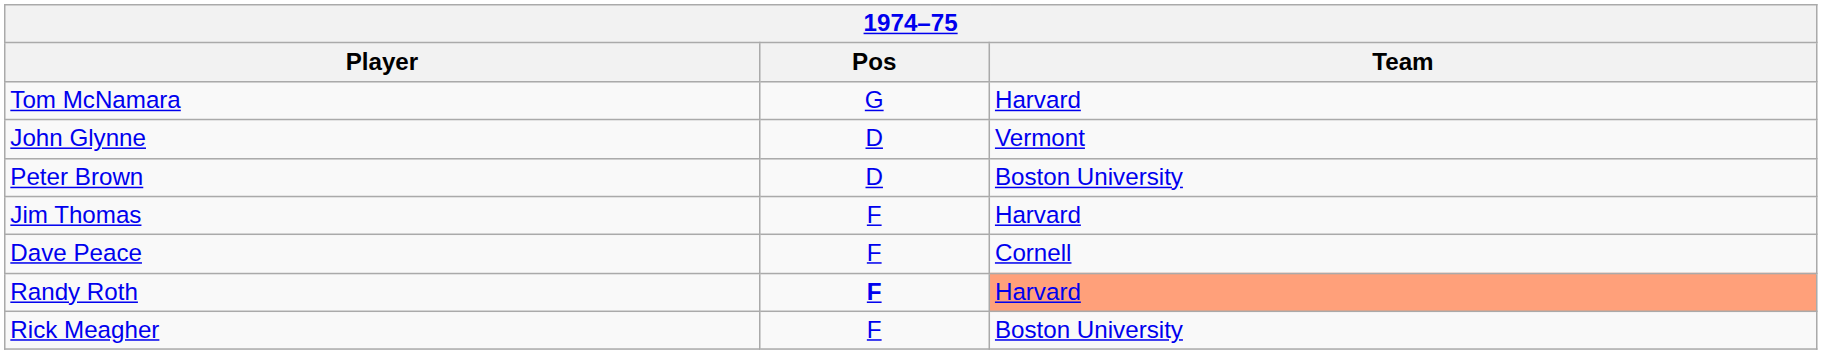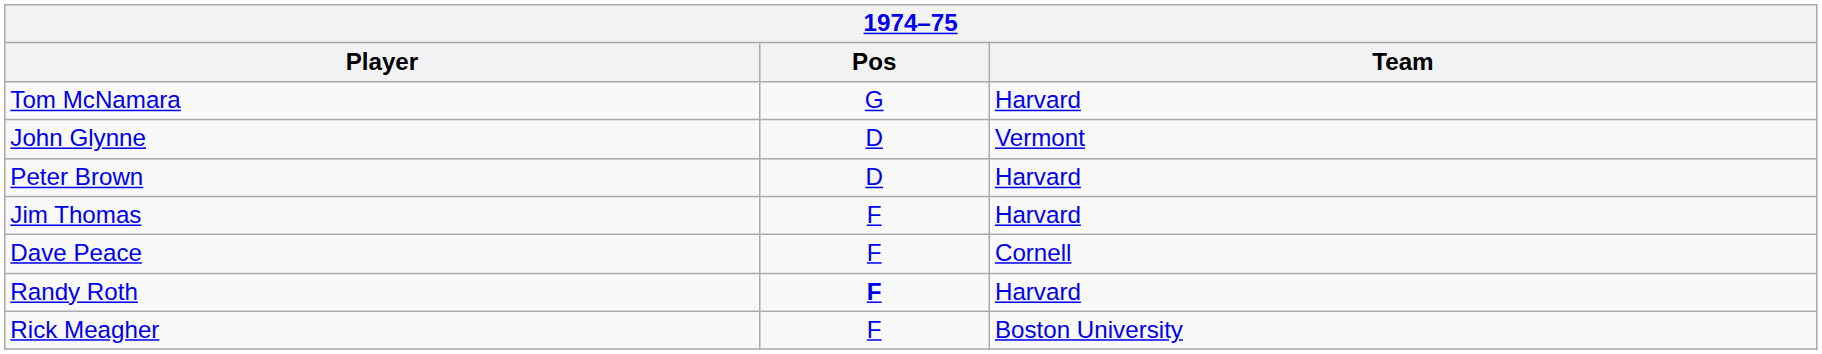 <table class="wikitable" width=95%>
 <tr>
 <th colspan=3><a href='#'>1974–75</a></th>
 </tr>
 <tr>
 <th>Player</th>
 <th>Pos</th>
 <th>Team</th>
 </tr>
 <tr>
 <td><a href='#'>Tom McNamara</a></td>
 <td align=center><a href='#'>G</a></td>
 <td><a href='#'>Harvard</a></td>
 </tr>
 <tr>
 <td><a href='#'>John Glynne</a></td>
 <td align=center><a href='#'>D</a></td>
 <td><a href='#'>Vermont</a></td>
 </tr>
 <tr>
 <td><a href='#'>Peter Brown</a></td>
 <td align=center><a href='#'>D</a></td>
-<td><a href='#'>Boston University</a></td>
+<td><a href='#'>Harvard</a></td>
 </tr>
 <tr>
 <td><a href='#'>Jim Thomas</a></td>
 <td align=center><a href='#'>F</a></td>
 <td><a href='#'>Harvard</a></td>
 </tr>
 <tr>
 <td><a href='#'>Dave Peace</a></td>
 <td align=center><a href='#'>F</a></td>
 <td><a href='#'>Cornell</a></td>
 </tr>
 <tr>
 <td><a href='#'>Randy Roth</a></td>
 <td align=center><strong><a href='#'>F</a></strong></td>
-<td style="background: lightsalmon;"><a href='#'>Harvard</a></td>
+<td><a href='#'>Harvard</a></td>
 </tr>
 <tr>
 <td><a href='#'>Rick Meagher</a></td>
 <td align=center><a href='#'>F</a></td>
 <td><a href='#'>Boston University</a></td>
 </tr>
 </table>
